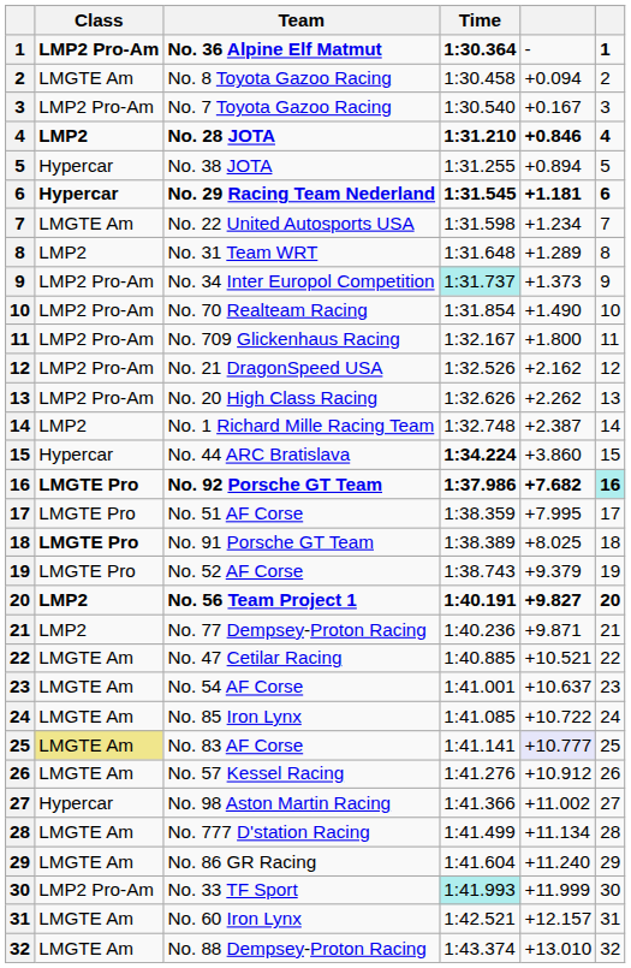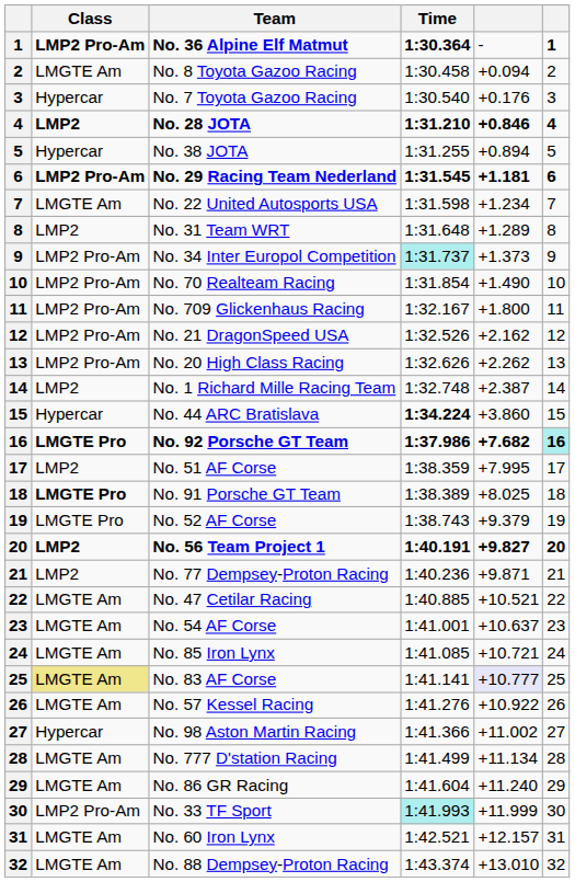 <table class="wikitable" style="font-size: 90%;">
 <tr>
 <th scope="col"></th>
 <th scope="col">Class</th>
 <th scope="col">Team</th>
 <th scope="col">Time</th>
 <th scope="col"></th>
 <th scope="col"></th>
 </tr>
 <tr>
 <th scope="row">1</th>
 <td><strong>LMP2 Pro-Am</strong></td>
 <td><strong>No. 36 <a href='#'>Alpine Elf Matmut</a></strong></td>
 <td><strong>1:30.364</strong></td>
 <td>-</td>
 <td><strong>1</strong></td>
 </tr>
 <tr>
 <th scope="row">2</th>
 <td>LMGTE Am</td>
 <td>No. 8 <a href='#'>Toyota Gazoo Racing</a></td>
 <td>1:30.458</td>
 <td>+0.094</td>
 <td>2</td>
 </tr>
 <tr>
 <th scope="row">3</th>
-<td>LMP2 Pro-Am</td>
+<td>Hypercar</td>
 <td>No. 7 <a href='#'>Toyota Gazoo Racing</a></td>
 <td>1:30.540</td>
-<td>+0.167</td>
+<td>+0.176</td>
 <td>3</td>
 </tr>
 <tr>
 <th scope="row"><strong>4</strong></th>
 <td><strong>LMP2</strong></td>
 <td><strong>No. 28 <a href='#'>JOTA</a></strong></td>
 <td><strong>1:31.210</strong></td>
 <td><strong>+0.846</strong></td>
 <td><strong>4</strong></td>
 </tr>
 <tr>
 <th scope="row">5</th>
 <td>Hypercar</td>
 <td>No. 38 <a href='#'>JOTA</a></td>
 <td>1:31.255</td>
 <td>+0.894</td>
 <td>5</td>
 </tr>
 <tr>
 <th scope="row">6</th>
-<td><strong>Hypercar</strong></td>
+<td><strong>LMP2 Pro-Am</strong></td>
 <td><strong>No. 29 <a href='#'>Racing Team Nederland</a></strong></td>
 <td><strong>1:31.545</strong></td>
 <td><strong>+1.181</strong></td>
 <td><strong>6</strong></td>
 </tr>
 <tr>
 <th scope="row">7</th>
 <td>LMGTE Am</td>
 <td>No. 22 <a href='#'>United Autosports USA</a></td>
 <td>1:31.598</td>
 <td>+1.234</td>
 <td>7</td>
 </tr>
 <tr>
 <th scope="row">8</th>
 <td>LMP2</td>
 <td>No. 31 <a href='#'>Team WRT</a></td>
 <td>1:31.648</td>
 <td>+1.289</td>
 <td>8</td>
 </tr>
 <tr>
 <th scope="row">9</th>
 <td>LMP2 Pro-Am</td>
 <td>No. 34 <a href='#'>Inter Europol Competition</a></td>
 <td style="background: paleturquoise;">1:31.737</td>
 <td>+1.373</td>
 <td>9</td>
 </tr>
 <tr>
 <th scope="row">10</th>
 <td>LMP2 Pro-Am</td>
 <td>No. 70 <a href='#'>Realteam Racing</a></td>
 <td>1:31.854</td>
 <td>+1.490</td>
 <td>10</td>
 </tr>
 <tr>
 <th scope="row">11</th>
 <td>LMP2 Pro-Am</td>
 <td>No. 709 <a href='#'>Glickenhaus Racing</a></td>
 <td>1:32.167</td>
 <td>+1.800</td>
 <td>11</td>
 </tr>
 <tr>
 <th scope="row">12</th>
 <td>LMP2 Pro-Am</td>
 <td>No. 21 <a href='#'>DragonSpeed USA</a></td>
 <td>1:32.526</td>
 <td>+2.162</td>
 <td>12</td>
 </tr>
 <tr>
 <th scope="row">13</th>
 <td>LMP2 Pro-Am</td>
 <td>No. 20 <a href='#'>High Class Racing</a></td>
 <td>1:32.626</td>
 <td>+2.262</td>
 <td>13</td>
 </tr>
 <tr>
 <th scope="row">14</th>
 <td>LMP2</td>
 <td>No. 1 <a href='#'>Richard Mille Racing Team</a></td>
 <td>1:32.748</td>
 <td>+2.387</td>
 <td>14</td>
 </tr>
 <tr>
 <th scope="row">15</th>
 <td>Hypercar</td>
 <td>No. 44 <a href='#'>ARC Bratislava</a></td>
 <td><strong>1:34.224</strong></td>
 <td>+3.860</td>
 <td>15</td>
 </tr>
 <tr>
 <th scope="row">16</th>
 <td><strong>LMGTE Pro</strong></td>
 <td><strong>No. 92 <a href='#'>Porsche GT Team</a></strong></td>
 <td><strong>1:37.986</strong></td>
 <td><strong>+7.682</strong></td>
 <td style="background: paleturquoise;"><strong>16</strong></td>
 </tr>
 <tr>
 <th scope="row">17</th>
-<td>LMGTE Pro</td>
+<td>LMP2</td>
 <td>No. 51 <a href='#'>AF Corse</a></td>
 <td>1:38.359</td>
 <td>+7.995</td>
 <td>17</td>
 </tr>
 <tr>
 <th scope="row">18</th>
 <td><strong>LMGTE Pro</strong></td>
 <td>No. 91 <a href='#'>Porsche GT Team</a></td>
 <td>1:38.389</td>
 <td>+8.025</td>
 <td>18</td>
 </tr>
 <tr>
 <th scope="row">19</th>
 <td>LMGTE Pro</td>
 <td>No. 52 <a href='#'>AF Corse</a></td>
 <td>1:38.743</td>
 <td>+9.379</td>
 <td>19</td>
 </tr>
 <tr>
 <th scope="row">20</th>
 <td><strong>LMP2</strong></td>
 <td><strong>No. 56 <a href='#'>Team Project 1</a></strong></td>
 <td><strong>1:40.191</strong></td>
 <td><strong>+9.827</strong></td>
 <td><strong>20</strong></td>
 </tr>
 <tr>
 <th scope="row">21</th>
 <td>LMP2</td>
 <td>No. 77 <a href='#'>Dempsey</a>-<a href='#'>Proton Racing</a></td>
 <td>1:40.236</td>
 <td>+9.871</td>
 <td>21</td>
 </tr>
 <tr>
 <th scope="row">22</th>
 <td>LMGTE Am</td>
 <td>No. 47 <a href='#'>Cetilar Racing</a></td>
 <td>1:40.885</td>
 <td>+10.521</td>
 <td>22</td>
 </tr>
 <tr>
 <th scope="row">23</th>
 <td>LMGTE Am</td>
 <td>No. 54 <a href='#'>AF Corse</a></td>
 <td>1:41.001</td>
 <td>+10.637</td>
 <td>23</td>
 </tr>
 <tr>
 <th scope="row">24</th>
 <td>LMGTE Am</td>
 <td>No. 85 <a href='#'>Iron Lynx</a></td>
 <td>1:41.085</td>
-<td>+10.722</td>
+<td>+10.721</td>
 <td>24</td>
 </tr>
 <tr>
 <th scope="row">25</th>
 <td style="background: khaki;">LMGTE Am</td>
 <td>No. 83 <a href='#'>AF Corse</a></td>
 <td>1:41.141</td>
 <td style="background: lavender;">+10.777</td>
 <td>25</td>
 </tr>
 <tr>
 <th scope="row">26</th>
 <td>LMGTE Am</td>
 <td>No. 57 <a href='#'>Kessel Racing</a></td>
 <td>1:41.276</td>
-<td>+10.912</td>
+<td>+10.922</td>
 <td>26</td>
 </tr>
 <tr>
 <th scope="row">27</th>
 <td>Hypercar</td>
 <td>No. 98 <a href='#'>Aston Martin Racing</a></td>
 <td>1:41.366</td>
 <td>+11.002</td>
 <td>27</td>
 </tr>
 <tr>
 <th scope="row">28</th>
 <td>LMGTE Am</td>
 <td>No. 777 <a href='#'>D'station Racing</a></td>
 <td>1:41.499</td>
 <td>+11.134</td>
 <td>28</td>
 </tr>
 <tr>
 <th scope="row">29</th>
 <td>LMGTE Am</td>
 <td>No. 86 GR Racing</td>
 <td>1:41.604</td>
 <td>+11.240</td>
 <td>29</td>
 </tr>
 <tr>
 <th scope="row">30</th>
 <td>LMP2 Pro-Am</td>
 <td>No. 33 <a href='#'>TF Sport</a></td>
 <td style="background: paleturquoise;">1:41.993</td>
 <td>+11.999</td>
 <td>30</td>
 </tr>
 <tr>
 <th scope="row">31</th>
 <td>LMGTE Am</td>
 <td>No. 60 <a href='#'>Iron Lynx</a></td>
 <td>1:42.521</td>
 <td>+12.157</td>
 <td>31</td>
 </tr>
 <tr>
 <th scope="row">32</th>
 <td>LMGTE Am</td>
 <td>No. 88 <a href='#'>Dempsey</a>-<a href='#'>Proton Racing</a></td>
 <td>1:43.374</td>
 <td>+13.010</td>
 <td>32</td>
 </tr>
 </table>
